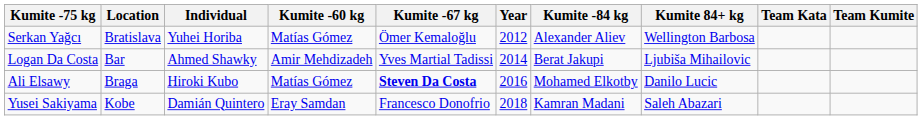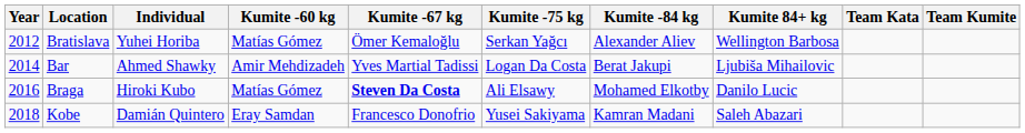 <table class="wikitable">
 <tr>
-<th>Kumite -75 kg</th>
+<th>Year</th>
 <th>Location</th>
 <th>Individual</th>
 <th>Kumite -60 kg</th>
 <th>Kumite -67 kg</th>
-<th>Year</th>
+<th>Kumite -75 kg</th>
 <th>Kumite -84 kg</th>
 <th>Kumite 84+ kg</th>
 <th>Team Kata</th>
 <th>Team Kumite</th>
 </tr>
 <tr>
-<td> <a href='#'>Serkan Yağcı</a></td>
+<td><a href='#'>2012</a></td>
 <td> <a href='#'>Bratislava</a></td>
 <td> <a href='#'>Yuhei Horiba</a></td>
 <td> <a href='#'>Matías Gómez</a></td>
 <td> <a href='#'>Ömer Kemaloğlu</a></td>
-<td><a href='#'>2012</a></td>
+<td> <a href='#'>Serkan Yağcı</a></td>
 <td> <a href='#'>Alexander Aliev</a></td>
 <td> <a href='#'>Wellington Barbosa</a></td>
 <td></td>
 <td></td>
 </tr>
 <tr>
-<td> <a href='#'>Logan Da Costa</a></td>
+<td><a href='#'>2014</a></td>
 <td> <a href='#'>Bar</a></td>
 <td> <a href='#'>Ahmed Shawky</a></td>
 <td> <a href='#'>Amir Mehdizadeh</a></td>
 <td> <a href='#'>Yves Martial Tadissi</a></td>
-<td><a href='#'>2014</a></td>
+<td> <a href='#'>Logan Da Costa</a></td>
 <td> <a href='#'>Berat Jakupi</a></td>
 <td> <a href='#'>Ljubiša Mihailovic</a></td>
 <td></td>
 <td></td>
 </tr>
 <tr>
-<td> <a href='#'>Ali Elsawy</a></td>
+<td><a href='#'>2016</a></td>
 <td> <a href='#'>Braga</a></td>
 <td> <a href='#'>Hiroki Kubo</a></td>
 <td> <a href='#'>Matías Gómez</a></td>
 <td><strong> <a href='#'>Steven Da Costa</a></strong></td>
-<td><a href='#'>2016</a></td>
+<td> <a href='#'>Ali Elsawy</a></td>
 <td> <a href='#'>Mohamed Elkotby</a></td>
 <td> <a href='#'>Danilo Lucic</a></td>
 <td></td>
 <td></td>
 </tr>
 <tr>
-<td> <a href='#'>Yusei Sakiyama</a></td>
+<td><a href='#'>2018</a></td>
 <td> <a href='#'>Kobe</a></td>
 <td> <a href='#'>Damián Quintero</a></td>
 <td> <a href='#'>Eray Samdan</a></td>
 <td> <a href='#'>Francesco Donofrio</a></td>
-<td><a href='#'>2018</a></td>
+<td> <a href='#'>Yusei Sakiyama</a></td>
 <td> <a href='#'>Kamran Madani</a></td>
 <td> <a href='#'>Saleh Abazari</a></td>
 <td></td>
 <td></td>
 </tr>
 </table>
